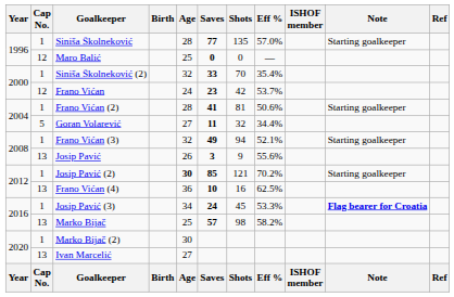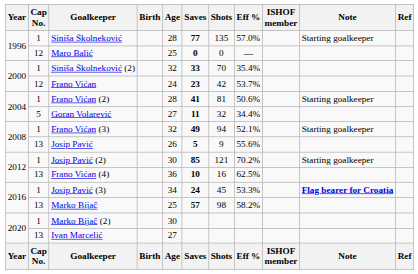 <table class="wikitable sortable" style="text-align: center; font-size: 90%; margin-left: 1em;">
 <tr>
 <th>Year</th>
 <th class="unsortable">Cap<br>No.</th>
 <th>Goalkeeper</th>
 <th>Birth</th>
 <th>Age</th>
 <th>Saves</th>
 <th>Shots</th>
 <th>Eff %</th>
 <th>ISHOF<br>member</th>
 <th>Note</th>
 <th class="unsortable">Ref</th>
 </tr>
 <tr>
 <td rowspan="2" style="text-align: left;">1996 </td>
 <td>1</td>
 <td style="text-align: left;" data-sort-value="Školneković, Siniša"><a href='#'>Siniša Školneković</a></td>
 <td></td>
 <td>28</td>
 <td><strong>77</strong></td>
 <td>135</td>
 <td>57.0%</td>
 <td></td>
 <td style="text-align: left;">Starting goalkeeper</td>
 <td></td>
 </tr>
 <tr>
 <td>12</td>
 <td style="text-align: left;" data-sort-value="Balić, Maro"><a href='#'>Maro Balić</a></td>
 <td></td>
 <td>25</td>
 <td><strong>0</strong></td>
 <td>0</td>
 <td>—</td>
 <td></td>
 <td style="text-align: left;"></td>
 <td></td>
 </tr>
 <tr>
 <td rowspan="2" style="text-align: left;">2000</td>
 <td>1</td>
 <td style="text-align: left;" data-sort-value="Školneković, Siniša"><a href='#'>Siniša Školneković</a> (2)</td>
 <td></td>
 <td>32</td>
 <td><strong>33</strong></td>
 <td>70</td>
 <td>35.4%</td>
 <td></td>
 <td style="text-align: left;"></td>
 <td></td>
 </tr>
 <tr>
 <td>12</td>
 <td style="text-align: left;" data-sort-value="Vićan, Frano"><a href='#'>Frano Vićan</a></td>
 <td></td>
 <td>24</td>
 <td><strong>23</strong></td>
 <td>42</td>
 <td>53.7%</td>
 <td></td>
 <td style="text-align: left;"></td>
 <td></td>
 </tr>
 <tr>
 <td rowspan="2" style="text-align: left;">2004</td>
 <td>1</td>
 <td style="text-align: left;" data-sort-value="Vićan, Frano"><a href='#'>Frano Vićan</a> (2)</td>
 <td></td>
 <td>28</td>
 <td><strong>41</strong></td>
 <td>81</td>
 <td>50.6%</td>
 <td></td>
 <td style="text-align: left;">Starting goalkeeper</td>
 <td></td>
 </tr>
 <tr>
 <td>5</td>
 <td style="text-align: left;" data-sort-value="Volarević, Goran"><a href='#'>Goran Volarević</a></td>
 <td></td>
 <td>27</td>
 <td><strong>11</strong></td>
 <td>32</td>
 <td>34.4%</td>
 <td></td>
 <td style="text-align: left;"></td>
 <td></td>
 </tr>
 <tr>
 <td rowspan="2" style="text-align: left;">2008</td>
 <td>1</td>
 <td style="text-align: left;" data-sort-value="Vićan, Frano"><a href='#'>Frano Vićan</a> (3)</td>
 <td></td>
 <td>32</td>
 <td><strong>49</strong></td>
 <td>94</td>
 <td>52.1%</td>
 <td></td>
 <td style="text-align: left;">Starting goalkeeper</td>
 <td></td>
 </tr>
 <tr>
 <td>13</td>
 <td style="text-align: left;" data-sort-value="Pavić, Josip"><a href='#'>Josip Pavić</a></td>
 <td></td>
 <td>26</td>
-<td><strong>3</strong></td>
+<td><strong>5</strong></td>
 <td>9</td>
 <td>55.6%</td>
 <td></td>
 <td style="text-align: left;"></td>
 <td></td>
 </tr>
 <tr>
 <td rowspan="2" style="text-align: left;">2012 </td>
 <td>1</td>
 <td style="text-align: left;" data-sort-value="Pavić, Josip"><a href='#'>Josip Pavić</a> (2)</td>
 <td></td>
-<td><strong>30</strong></td>
+<td>30</td>
 <td><strong>85</strong></td>
 <td>121</td>
 <td>70.2%</td>
 <td></td>
 <td style="text-align: left;">Starting goalkeeper</td>
 <td></td>
 </tr>
 <tr>
 <td>13</td>
 <td style="text-align: left;" data-sort-value="Vićan, Frano"><a href='#'>Frano Vićan</a> (4)</td>
 <td></td>
 <td>36</td>
 <td><strong>10</strong></td>
 <td>16</td>
 <td>62.5%</td>
 <td></td>
 <td style="text-align: left;"></td>
 <td></td>
 </tr>
 <tr>
 <td rowspan="2" style="text-align: left;">2016 </td>
 <td>1</td>
 <td style="text-align: left;" data-sort-value="Pavić, Josip"><a href='#'>Josip Pavić</a> (3)</td>
 <td></td>
 <td>34</td>
 <td><strong>24</strong></td>
 <td>45</td>
 <td>53.3%</td>
 <td></td>
 <td style="text-align: left;"><strong><a href='#'>Flag bearer for Croatia</a></strong></td>
 <td></td>
 </tr>
 <tr>
 <td>13</td>
 <td style="text-align: left;" data-sort-value="Bijač, Marko"><a href='#'>Marko Bijač</a></td>
 <td></td>
 <td>25</td>
 <td><strong>57</strong></td>
 <td>98</td>
 <td>58.2%</td>
 <td></td>
 <td style="text-align: left;"></td>
 <td></td>
 </tr>
 <tr>
 <td rowspan="2" style="text-align: left;">2020</td>
 <td>1</td>
 <td style="text-align: left;" data-sort-value="Bijač, Marko"><a href='#'>Marko Bijač</a> (2)</td>
 <td></td>
 <td>30</td>
 <td></td>
 <td></td>
 <td></td>
 <td></td>
 <td style="text-align: left;"></td>
 <td></td>
 </tr>
 <tr>
 <td>13</td>
 <td style="text-align: left;" style="text-align: left;" data-sort-value=", "><a href='#'>Ivan Marcelić</a></td>
 <td></td>
 <td>27</td>
 <td></td>
 <td></td>
 <td></td>
 <td></td>
 <td style="text-align: left;"></td>
 <td></td>
 </tr>
 <tr>
 <th>Year</th>
 <th>Cap<br>No.</th>
 <th>Goalkeeper</th>
 <th>Birth</th>
 <th>Age</th>
 <th>Saves</th>
 <th>Shots</th>
 <th>Eff %</th>
 <th>ISHOF<br>member</th>
 <th>Note</th>
 <th>Ref</th>
 </tr>
 </table>
